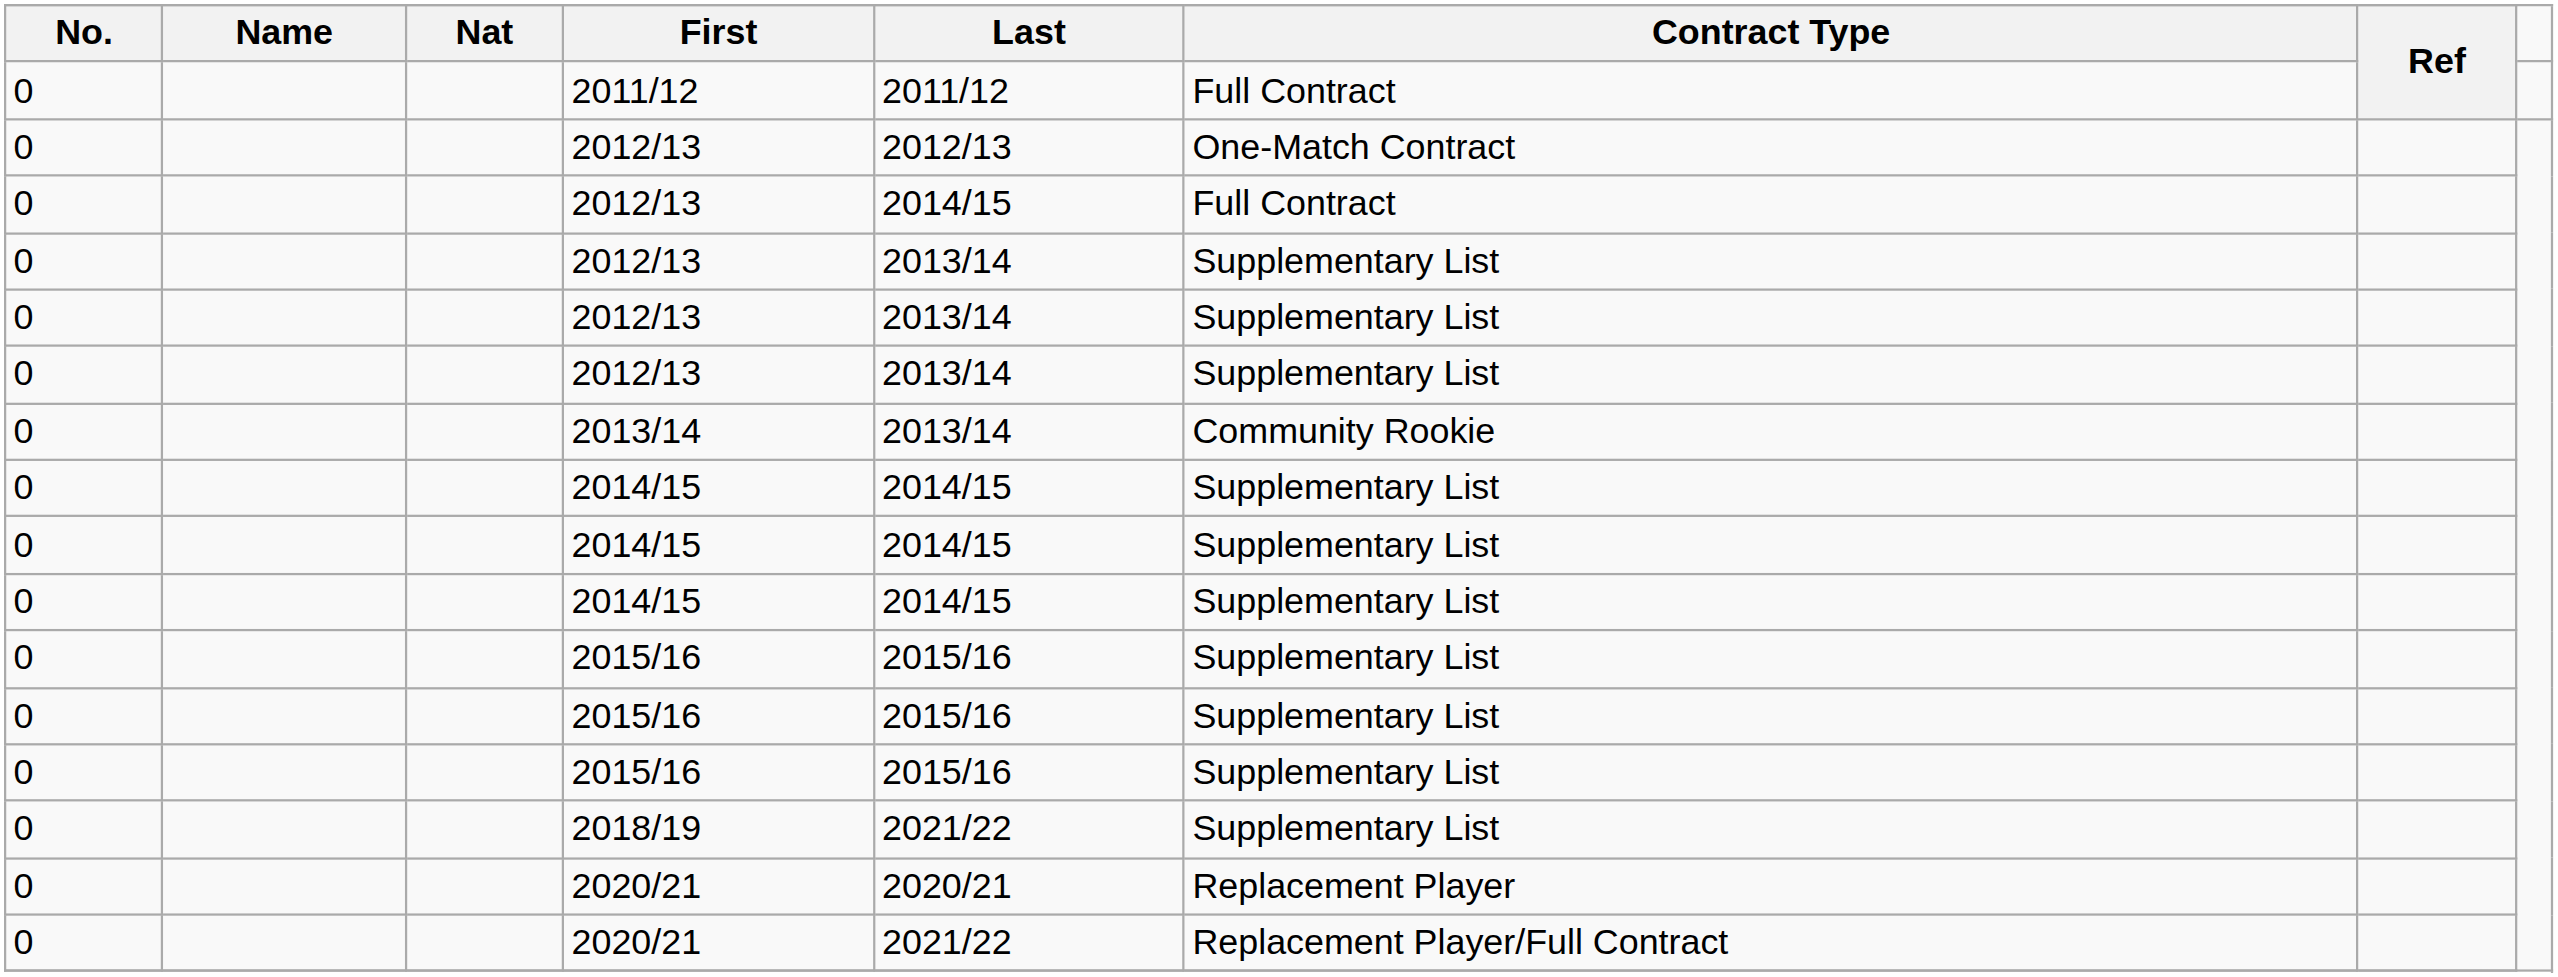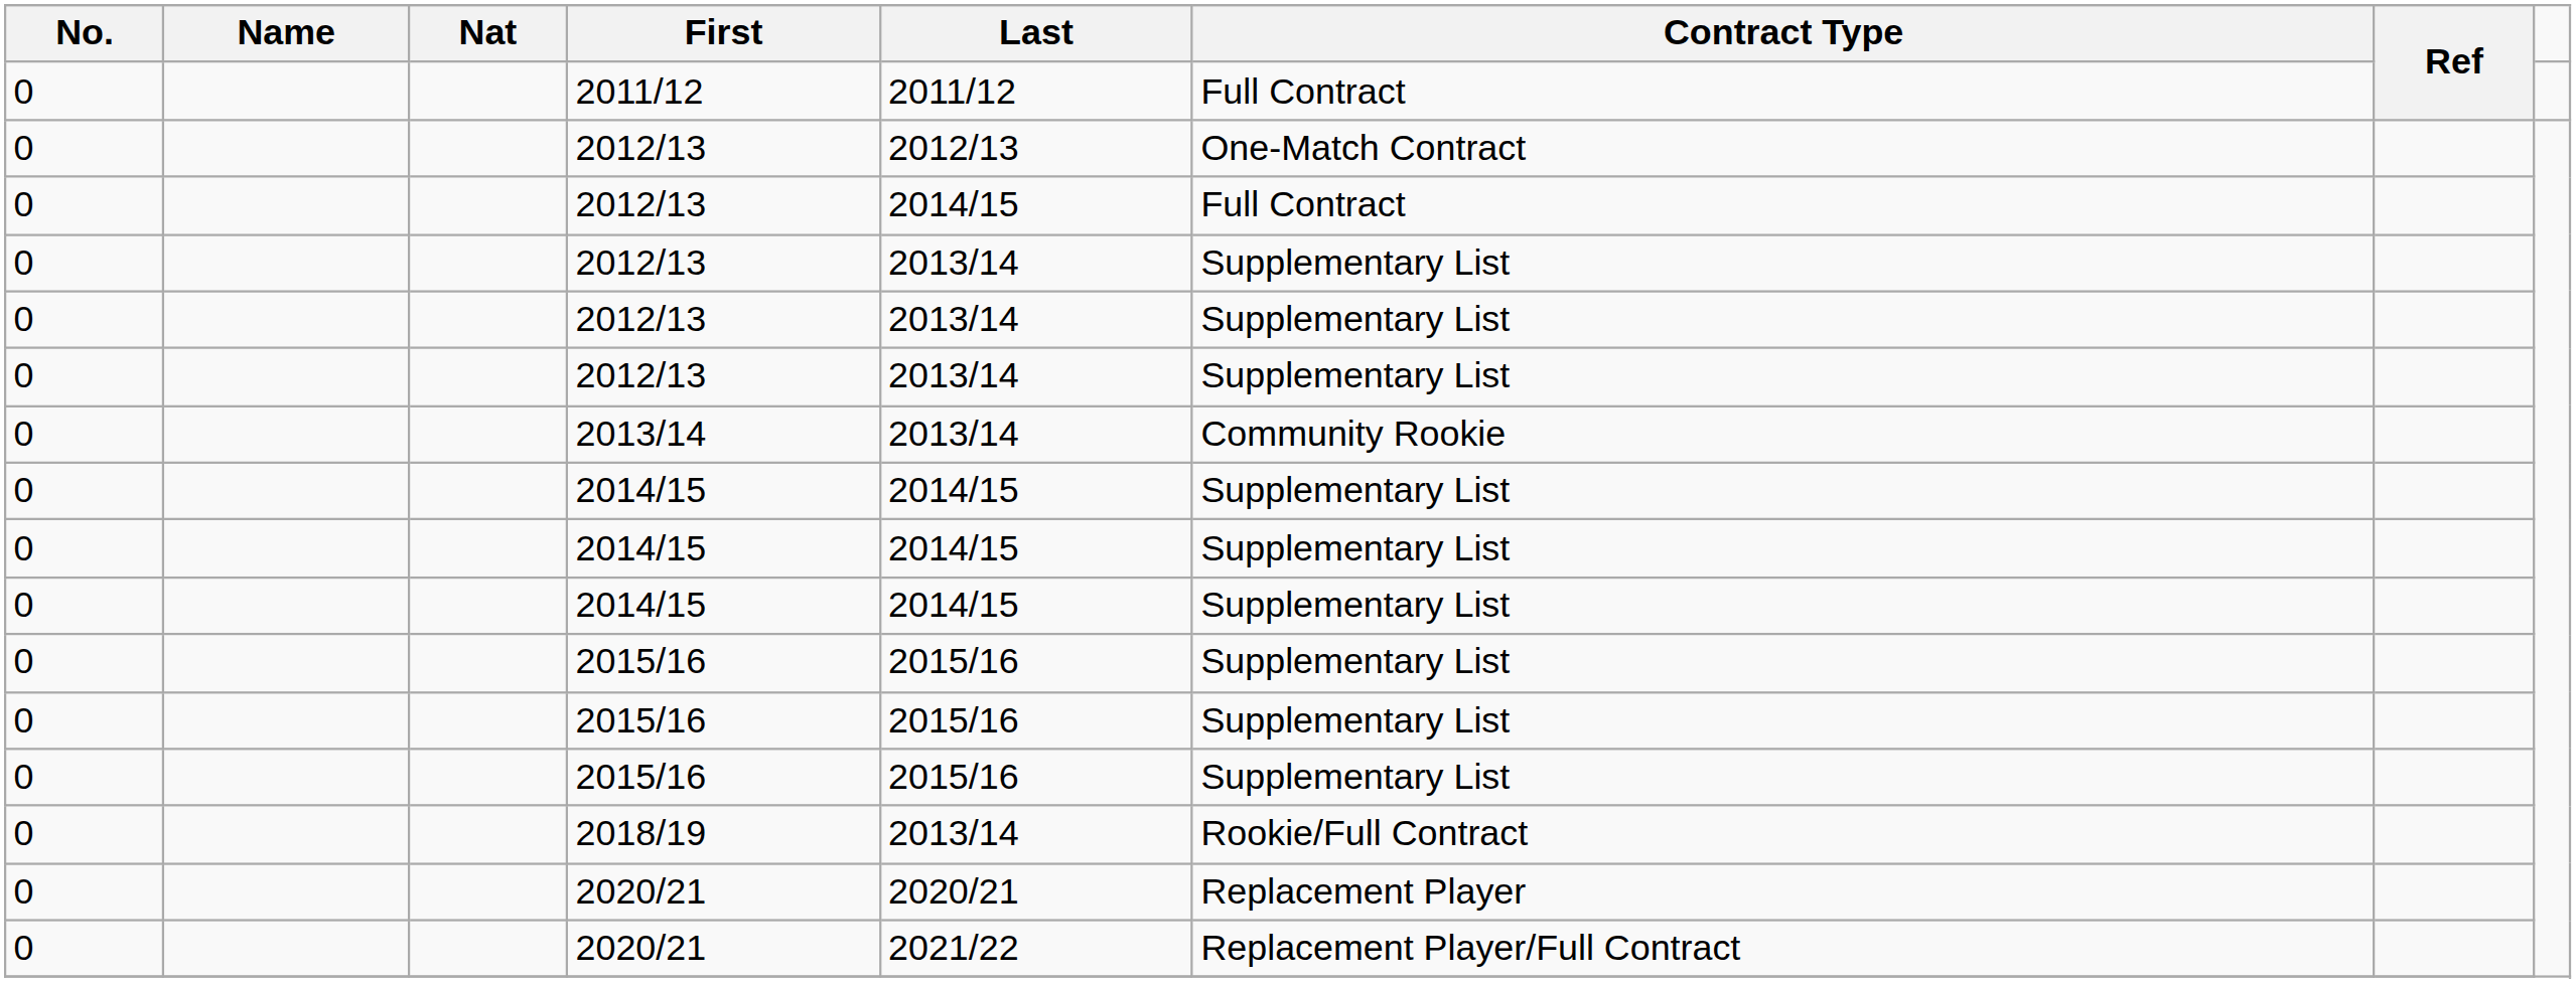 <table class="wikitable sortable" width="90%">
 <tr align="center">
 </tr>
 <tr>
 <th>No.</th>
 <th>Name</th>
 <th>Nat</th>
 <th>First</th>
 <th>Last</th>
 <th>Contract Type</th>
 <th class="unsortable" rowspan="2">Ref</th>
 </tr>
 <tr>
 <td><span>0</span></td>
 <td></td>
 <td style="text-align:center;"></td>
 <td>2011/12</td>
 <td>2011/12</td>
 <td>Full Contract</td>
 <td></td>
 </tr>
 <tr>
 <td><span>0</span></td>
 <td></td>
 <td style="text-align:center;"></td>
 <td>2012/13</td>
 <td>2012/13</td>
 <td>One-Match Contract</td>
 <td></td>
 </tr>
 <tr>
 <td><span>0</span></td>
 <td></td>
 <td style="text-align:center;"></td>
 <td>2012/13</td>
 <td>2014/15</td>
 <td>Full Contract</td>
 <td></td>
 </tr>
 <tr>
 <td><span>0</span></td>
 <td></td>
 <td style="text-align:center;"></td>
 <td>2012/13</td>
 <td>2013/14</td>
 <td>Supplementary List</td>
 <td></td>
 </tr>
 <tr>
 <td><span>0</span></td>
 <td></td>
 <td style="text-align:center;"></td>
 <td>2012/13</td>
 <td>2013/14</td>
 <td>Supplementary List</td>
 <td></td>
 </tr>
 <tr>
 <td><span>0</span></td>
 <td></td>
 <td style="text-align:center;"></td>
 <td>2012/13</td>
 <td>2013/14</td>
 <td>Supplementary List</td>
 <td></td>
 </tr>
 <tr>
 <td><span>0</span></td>
 <td></td>
 <td style="text-align:center;"></td>
 <td>2013/14</td>
 <td>2013/14</td>
 <td>Community Rookie</td>
 <td></td>
 </tr>
 <tr>
 <td><span>0</span></td>
 <td></td>
 <td style="text-align:center;"></td>
 <td>2014/15</td>
 <td>2014/15</td>
 <td>Supplementary List</td>
 <td></td>
 </tr>
 <tr>
 <td><span>0</span></td>
 <td></td>
 <td style="text-align:center;"></td>
 <td>2014/15</td>
 <td>2014/15</td>
 <td>Supplementary List</td>
 <td></td>
 </tr>
 <tr>
 <td><span>0</span></td>
 <td></td>
 <td style="text-align:center;"></td>
 <td>2014/15</td>
 <td>2014/15</td>
 <td>Supplementary List</td>
 <td></td>
 </tr>
 <tr>
 <td><span>0</span></td>
 <td></td>
 <td style="text-align:center;"></td>
 <td>2015/16</td>
 <td>2015/16</td>
 <td>Supplementary List</td>
 <td></td>
 </tr>
 <tr>
 <td><span>0</span></td>
 <td></td>
 <td style="text-align:center;"></td>
 <td>2015/16</td>
 <td>2015/16</td>
 <td>Supplementary List</td>
 <td></td>
 </tr>
 <tr>
 <td><span>0</span></td>
 <td></td>
 <td style="text-align:center;"></td>
 <td>2015/16</td>
 <td>2015/16</td>
 <td>Supplementary List</td>
 <td></td>
 </tr>
 <tr>
 <td><span>0</span></td>
 <td></td>
 <td style="text-align:center;"></td>
 <td>2018/19</td>
-<td>2021/22</td>
-<td>Supplementary List</td>
+<td>2013/14</td>
+<td>Rookie/Full Contract</td>
 <td></td>
 </tr>
 <tr>
 <td><span>0</span></td>
 <td></td>
 <td style="text-align:center;"></td>
 <td>2020/21</td>
 <td>2020/21</td>
 <td>Replacement Player</td>
 <td></td>
 </tr>
 <tr>
 <td><span>0</span></td>
 <td></td>
 <td style="text-align:center;"></td>
 <td>2020/21</td>
 <td>2021/22</td>
 <td>Replacement Player/Full Contract</td>
 <td></td>
 </tr>
 <tr>
 </tr>
 </table>
